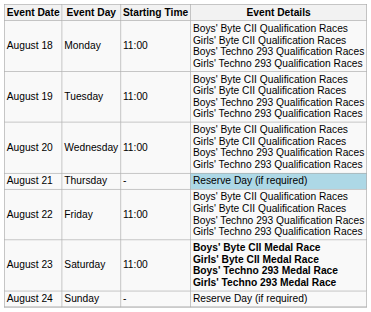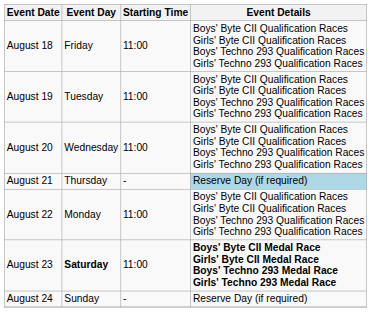 <table class="wikitable">
 <tr>
 <th>Event Date</th>
 <th>Event Day</th>
 <th>Starting Time</th>
 <th>Event Details</th>
 </tr>
 <tr>
 <td>August 18</td>
-<td>Monday</td>
+<td>Friday</td>
 <td>11:00</td>
 <td>Boys' Byte CII Qualification Races<br>Girls' Byte CII Qualification Races<br>Boys' Techno 293 Qualification Races<br>Girls' Techno 293 Qualification Races</td>
 </tr>
 <tr>
 <td>August 19</td>
 <td>Tuesday</td>
 <td>11:00</td>
 <td>Boys' Byte CII Qualification Races<br>Girls' Byte CII Qualification Races<br>Boys' Techno 293 Qualification Races<br>Girls' Techno 293 Qualification Races</td>
 </tr>
 <tr>
 <td>August 20</td>
 <td>Wednesday</td>
 <td>11:00</td>
 <td>Boys' Byte CII Qualification Races<br>Girls' Byte CII Qualification Races<br>Boys' Techno 293 Qualification Races<br>Girls' Techno 293 Qualification Races</td>
 </tr>
 <tr>
 <td>August 21</td>
 <td>Thursday</td>
 <td>-</td>
 <td style="background: lightblue;">Reserve Day (if required)</td>
 </tr>
 <tr>
 <td>August 22</td>
-<td>Friday</td>
+<td>Monday</td>
 <td>11:00</td>
 <td>Boys' Byte CII Qualification Races<br>Girls' Byte CII Qualification Races<br>Boys' Techno 293 Qualification Races<br>Girls' Techno 293 Qualification Races</td>
 </tr>
 <tr>
 <td>August 23</td>
-<td>Saturday</td>
+<td><strong>Saturday</strong></td>
 <td>11:00</td>
 <td><strong>Boys' Byte CII Medal Race</strong><br><strong>Girls' Byte CII Medal Race</strong><br><strong>Boys' Techno 293 Medal Race</strong><br><strong>Girls' Techno 293 Medal Race</strong></td>
 </tr>
 <tr>
 <td>August 24</td>
 <td>Sunday</td>
 <td>-</td>
 <td>Reserve Day (if required)</td>
 </tr>
 <tr>
 </tr>
 </table>
